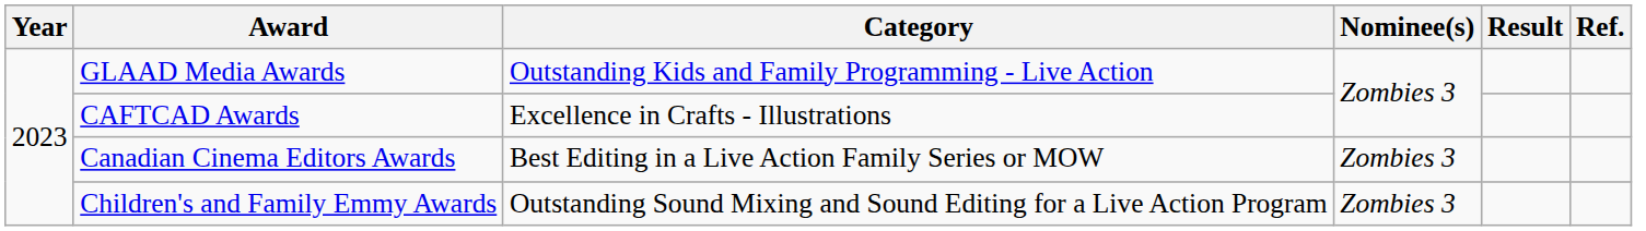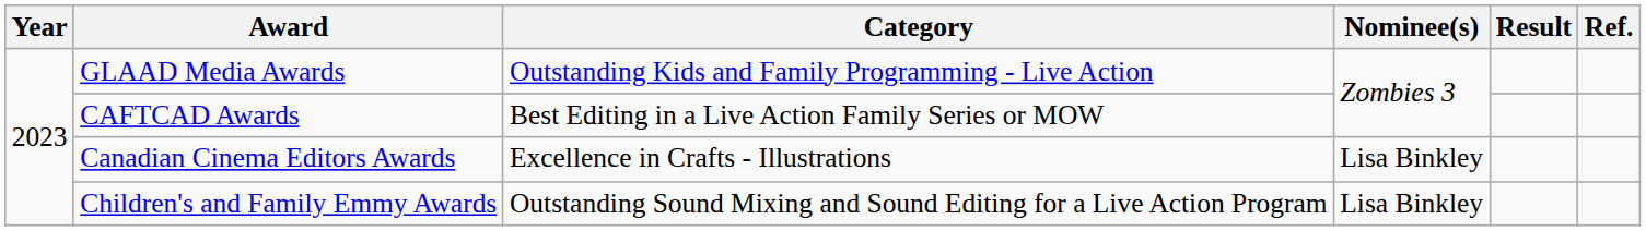 <table class="wikitable">
 <tr>
 <th>Year</th>
 <th>Award</th>
 <th>Category</th>
 <th>Nominee(s)</th>
 <th>Result</th>
 <th>Ref.</th>
 </tr>
 <tr>
 <td rowspan="4">2023</td>
 <td><a href='#'>GLAAD Media Awards</a></td>
 <td><a href='#'>Outstanding Kids and Family Programming - Live Action</a></td>
 <td rowspan="2"><em>Zombies 3</em></td>
 <td></td>
 <td style="text-align:center;"></td>
 </tr>
 <tr>
 <td><a href='#'>CAFTCAD Awards</a></td>
-<td>Excellence in Crafts - Illustrations</td>
+<td>Best Editing in a Live Action Family Series or MOW</td>
 <td></td>
 <td style="text-align:center;"></td>
 </tr>
 <tr>
 <td><a href='#'>Canadian Cinema Editors Awards</a></td>
-<td>Best Editing in a Live Action Family Series or MOW</td>
-<td><em>Zombies 3</em></td>
+<td>Excellence in Crafts - Illustrations</td>
+<td>Lisa Binkley</td>
 <td></td>
 <td style="text-align:center;"></td>
 </tr>
 <tr>
 <td><a href='#'>Children's and Family Emmy Awards</a></td>
 <td>Outstanding Sound Mixing and Sound Editing for a Live Action Program</td>
-<td><em>Zombies 3</em></td>
+<td>Lisa Binkley</td>
 <td></td>
 <td style="text-align:center;"></td>
 </tr>
 </table>
